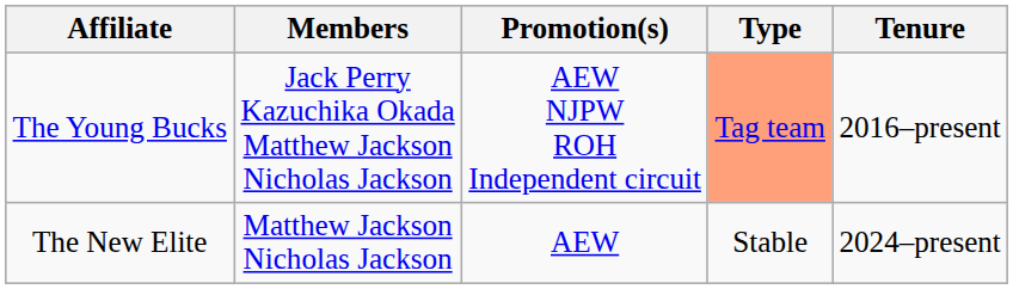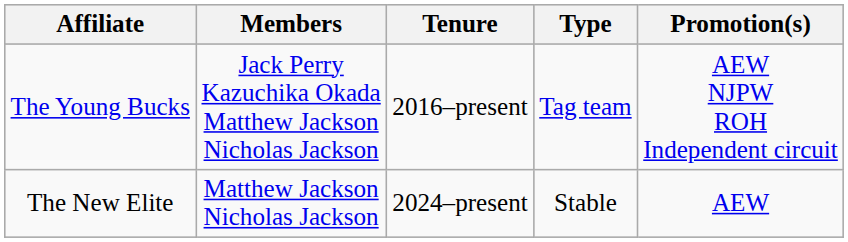 <table class="wikitable sortable" style="text-align:center;">
 <tr>
 <th>Affiliate</th>
 <th>Members</th>
+<th>Tenure</th>
+<th>Type</th>
 <th>Promotion(s)</th>
-<th>Type</th>
-<th>Tenure</th>
 </tr>
 <tr>
 <td><a href='#'>The Young Bucks</a></td>
 <td><a href='#'>Jack Perry</a><br><a href='#'>Kazuchika Okada</a><br><a href='#'>Matthew Jackson</a><br><a href='#'>Nicholas Jackson</a></td>
+<td>2016–present</td>
+<td><a href='#'>Tag team</a></td>
 <td><a href='#'>AEW</a><br><a href='#'>NJPW</a><br><a href='#'>ROH</a><br><a href='#'>Independent circuit</a></td>
-<td style="background: lightsalmon;"><a href='#'>Tag team</a></td>
-<td>2016–present</td>
 </tr>
 <tr>
 <td>The New Elite</td>
 <td><a href='#'>Matthew Jackson</a><br><a href='#'>Nicholas Jackson</a></td>
+<td>2024–present</td>
+<td>Stable</td>
 <td><a href='#'>AEW</a></td>
-<td>Stable</td>
-<td>2024–present</td>
 </tr>
 </table>
